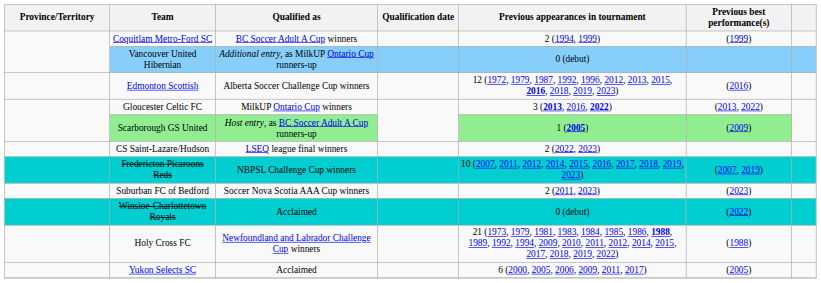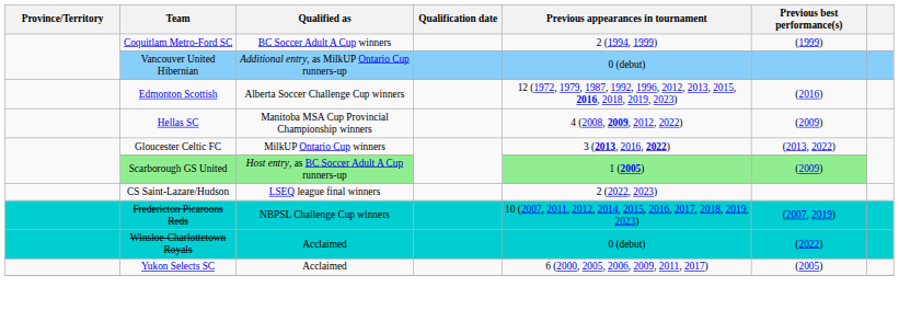 <table class="wikitable plainrowheaders sortable" style="color:inherit; font-size:90%; text-align:center; max-width:145em;">
 <tr>
 <th width=13%>Province/Territory </th>
 <th width=13%>Team</th>
 <th width=20% class=unsortable>Qualified as</th>
 <th width=10%>Qualification date</th>
 <th width=28% data-sort-type="number">Previous appearances in tournament</th>
 <th width=13%>Previous best performance(s) </th>
 <th width=3% class=unsortable></th>
 </tr>
 <tr>
 <td rowspan=2></td>
 <td><a href='#'>Coquitlam Metro-Ford SC</a></td>
 <td><a href='#'>BC Soccer Adult A Cup</a> winners</td>
 <td></td>
 <td>2 (<a href='#'>1994</a>, <a href='#'>1999</a>)</td>
 <td> (<a href='#'>1999</a>)</td>
 <td></td>
 </tr>
 <tr style="background:lightskyblue; color:black;">
 <td>Vancouver United Hibernian</td>
 <td><em>Additional entry</em>, as MilkUP <a href='#'>Ontario Cup</a> runners-up</td>
 <td></td>
 <td>0 (debut)</td>
 <td></td>
 <td></td>
 </tr>
 <tr>
 <td></td>
 <td><a href='#'>Edmonton Scottish</a></td>
 <td>Alberta Soccer Challenge Cup winners</td>
 <td></td>
 <td>12 (<a href='#'>1972</a>, <a href='#'>1979</a>, <a href='#'>1987</a>, <a href='#'>1992</a>, <a href='#'>1996</a>, <a href='#'>2012</a>, <a href='#'>2013</a>, <a href='#'>2015</a>, <strong><a href='#'>2016</a></strong>, <a href='#'>2018</a>, <a href='#'>2019</a>, <a href='#'>2023</a>)</td>
 <td> (<a href='#'>2016</a>)</td>
 <td></td>
 </tr>
 <tr>
+<td></td>
+<td><a href='#'>Hellas SC</a></td>
+<td>Manitoba MSA Cup Provincial Championship winners</td>
+<td></td>
+<td>4 (<a href='#'>2008</a>, <strong><a href='#'>2009</a></strong>, <a href='#'>2012</a>, <a href='#'>2022</a>)</td>
+<td> (<a href='#'>2009</a>)</td>
+<td></td>
+</tr>
+<tr>
 <td rowspan=2></td>
 <td>Gloucester Celtic FC</td>
 <td>MilkUP <a href='#'>Ontario Cup</a> winners</td>
 <td rowspan=2></td>
 <td>3 (<strong><a href='#'>2013</a></strong>, <a href='#'>2016</a>, <strong><a href='#'>2022</a></strong>)</td>
 <td> (<a href='#'>2013</a>, <a href='#'>2022</a>)</td>
 <td rowspan=2></td>
 </tr>
 <tr style="background:lightgreen; color:black;">
 <td>Scarborough GS United</td>
 <td><em>Host entry</em>, as <a href='#'>BC Soccer Adult A Cup</a> runners-up</td>
 <td>1 (<strong><a href='#'>2005</a></strong>)</td>
 <td> (<a href='#'>2009</a>)</td>
 </tr>
 <tr>
 <td></td>
 <td>CS Saint-Lazare/Hudson</td>
 <td><a href='#'>LSEQ</a> league final winners</td>
 <td></td>
 <td>2 (<a href='#'>2022</a>, <a href='#'>2023</a>)</td>
 <td></td>
 <td></td>
 </tr>
 <tr style="background:darkturquoise; color:black;">
 <td></td>
 <td><s>Fredericton Picaroons Reds</s></td>
 <td>NBPSL Challenge Cup winners</td>
 <td></td>
 <td>10 (<a href='#'>2007</a>, <a href='#'>2011</a>, <a href='#'>2012</a>, <a href='#'>2014</a>, <a href='#'>2015</a>, <a href='#'>2016</a>, <a href='#'>2017</a>, <a href='#'>2018</a>, <a href='#'>2019</a>, <a href='#'>2023</a>)</td>
 <td> (<a href='#'>2007</a>, <a href='#'>2019</a>)</td>
 <td></td>
 </tr>
-<tr>
-<td></td>
-<td>Suburban FC of Bedford</td>
-<td>Soccer Nova Scotia AAA Cup winners</td>
-<td></td>
-<td>2 (<a href='#'>2011</a>, <a href='#'>2023</a>)</td>
-<td> (<a href='#'>2023</a>)</td>
-<td></td>
-</tr>
 <tr style="background:darkturquoise; color:black;">
 <td></td>
 <td><s>Winsloe-Charlottetown Royals</s></td>
 <td>Acclaimed</td>
 <td></td>
 <td>0 (debut)</td>
 <td> (<a href='#'>2022</a>)</td>
-<td></td>
-</tr>
-<tr>
-<td></td>
-<td>Holy Cross FC</td>
-<td><a href='#'>Newfoundland and Labrador Challenge Cup</a> winners</td>
-<td></td>
-<td>21 (<a href='#'>1973</a>, <a href='#'>1979</a>, <a href='#'>1981</a>, <a href='#'>1983</a>, <a href='#'>1984</a>, <a href='#'>1985</a>, <a href='#'>1986</a>, <strong><a href='#'>1988</a></strong>, <a href='#'>1989</a>, <a href='#'>1992</a>, <a href='#'>1994</a>, <a href='#'>2009</a>, <a href='#'>2010</a>, <a href='#'>2011</a>, <a href='#'>2012</a>, <a href='#'>2014</a>, <a href='#'>2015</a>, <a href='#'>2017</a>, <a href='#'>2018</a>, <a href='#'>2019</a>, <a href='#'>2022</a>)</td>
-<td> (<a href='#'>1988</a>)</td>
 <td></td>
 </tr>
 <tr>
 <td></td>
 <td><a href='#'>Yukon Selects SC</a></td>
 <td>Acclaimed</td>
 <td></td>
 <td>6 (<a href='#'>2000</a>, <a href='#'>2005</a>, <a href='#'>2006</a>, <a href='#'>2009</a>, <a href='#'>2011</a>, <a href='#'>2017</a>)</td>
 <td> (<a href='#'>2005</a>)</td>
 <td></td>
 </tr>
 <tr>
 </tr>
 </table>
